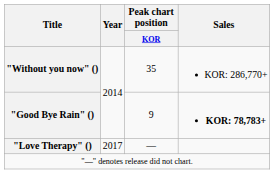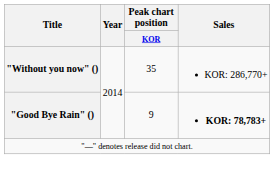 <table class="wikitable plainrowheaders" style="text-align:center">
 <tr>
 <th scope="col" rowspan="2">Title</th>
 <th scope="col" rowspan="2">Year</th>
 <th scope="col" style="width:5em;">Peak chart position</th>
 <th scope="col" rowspan="2">Sales</th>
 </tr>
 <tr>
 <th><small><a href='#'>KOR</a></small><br></th>
 </tr>
 <tr>
 <th scope="row">"Without you now" () <br> </th>
 <td rowspan="2">2014</td>
 <td>35</td>
 <td><br><ul><li>KOR: 286,770+</li></ul></td>
 </tr>
 <tr>
 <th scope="row">"Good Bye Rain" () <br> </th>
 <td>9</td>
 <td><strong><br><ul><li>KOR: 78,783+</li></ul></strong></td>
 </tr>
 <tr>
-<th scope="row">"Love Therapy" () <br> </th>
-<td>2017</td>
-<td>—</td>
-<td></td>
-</tr>
-<tr>
 <td colspan="4"><small>"—" denotes release did not chart.</small></td>
 </tr>
 </table>
